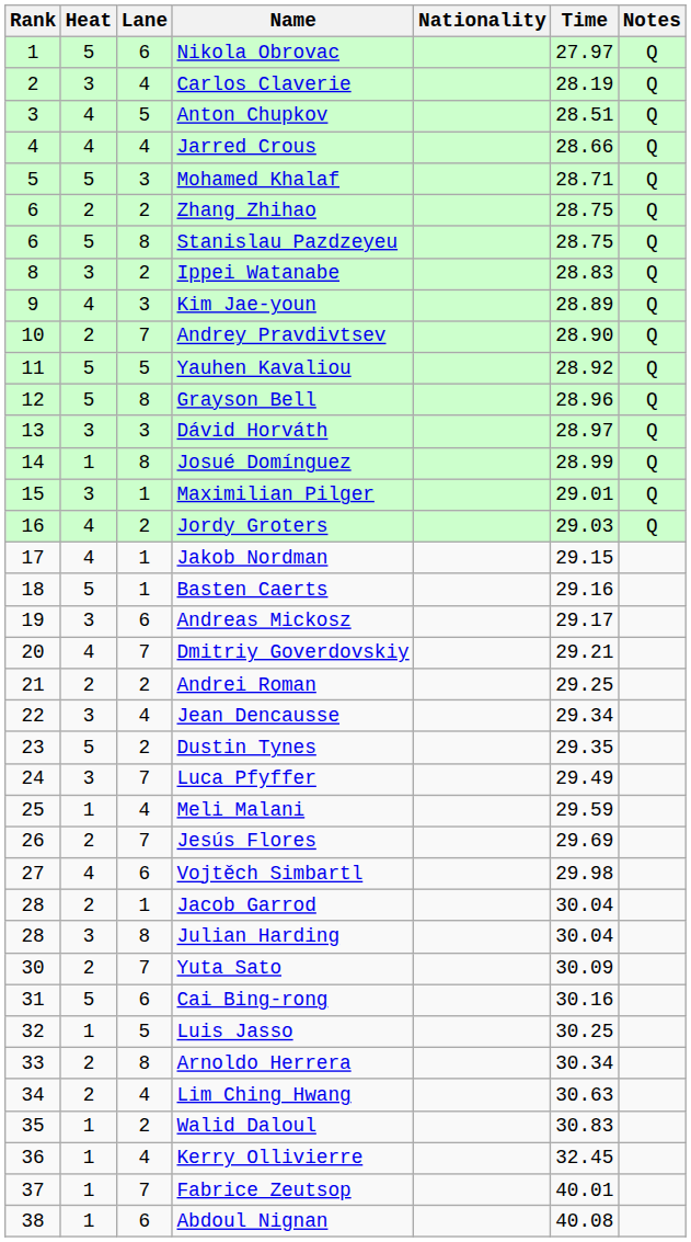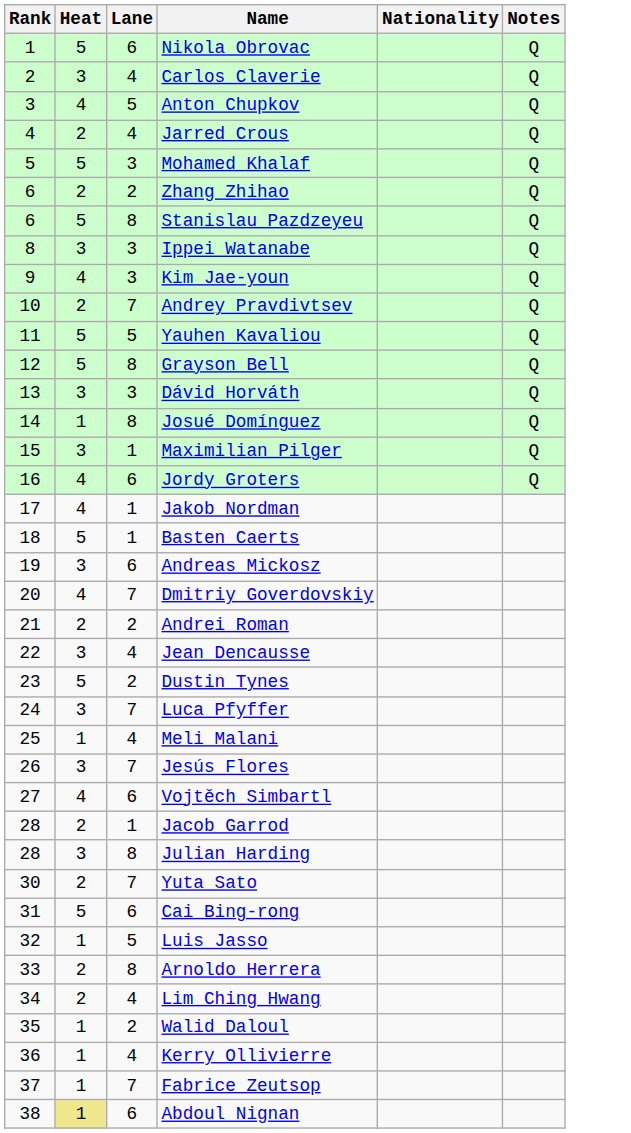 <table class="wikitable sortable" style="text-align:center">
 <tr>
 <th>Rank</th>
 <th>Heat</th>
 <th>Lane</th>
 <th>Name</th>
 <th>Nationality</th>
-<th>Time</th>
 <th>Notes</th>
 </tr>
 <tr bgcolor=ccffcc>
 <td>1</td>
 <td>5</td>
 <td>6</td>
 <td align=left><a href='#'>Nikola Obrovac</a></td>
 <td align=left></td>
-<td>27.97</td>
 <td>Q</td>
 </tr>
 <tr bgcolor=ccffcc>
 <td>2</td>
 <td>3</td>
 <td>4</td>
 <td align=left><a href='#'>Carlos Claverie</a></td>
 <td align=left></td>
-<td>28.19</td>
 <td>Q</td>
 </tr>
 <tr bgcolor=ccffcc>
 <td>3</td>
 <td>4</td>
 <td>5</td>
 <td align=left><a href='#'>Anton Chupkov</a></td>
 <td align=left></td>
-<td>28.51</td>
 <td>Q</td>
 </tr>
 <tr bgcolor=ccffcc>
 <td>4</td>
-<td>4</td>
+<td>2</td>
 <td>4</td>
 <td align=left><a href='#'>Jarred Crous</a></td>
 <td align=left></td>
-<td>28.66</td>
 <td>Q</td>
 </tr>
 <tr bgcolor=ccffcc>
 <td>5</td>
 <td>5</td>
 <td>3</td>
 <td align=left><a href='#'>Mohamed Khalaf</a></td>
 <td align=left></td>
-<td>28.71</td>
 <td>Q</td>
 </tr>
 <tr bgcolor=ccffcc>
 <td>6</td>
 <td>2</td>
 <td>2</td>
 <td align=left><a href='#'>Zhang Zhihao</a></td>
 <td align=left></td>
-<td>28.75</td>
 <td>Q</td>
 </tr>
 <tr bgcolor=ccffcc>
 <td>6</td>
 <td>5</td>
 <td>8</td>
 <td align=left><a href='#'>Stanislau Pazdzeyeu</a></td>
 <td align=left></td>
-<td>28.75</td>
 <td>Q</td>
 </tr>
 <tr bgcolor=ccffcc>
 <td>8</td>
 <td>3</td>
-<td>2</td>
+<td>3</td>
 <td align=left><a href='#'>Ippei Watanabe</a></td>
 <td align=left></td>
-<td>28.83</td>
 <td>Q</td>
 </tr>
 <tr bgcolor=ccffcc>
 <td>9</td>
 <td>4</td>
 <td>3</td>
 <td align=left><a href='#'>Kim Jae-youn</a></td>
 <td align=left></td>
-<td>28.89</td>
 <td>Q</td>
 </tr>
 <tr bgcolor=ccffcc>
 <td>10</td>
 <td>2</td>
 <td>7</td>
 <td align=left><a href='#'>Andrey Pravdivtsev</a></td>
 <td align=left></td>
-<td>28.90</td>
 <td>Q</td>
 </tr>
 <tr bgcolor=ccffcc>
 <td>11</td>
 <td>5</td>
 <td>5</td>
 <td align=left><a href='#'>Yauhen Kavaliou</a></td>
 <td align=left></td>
-<td>28.92</td>
 <td>Q</td>
 </tr>
 <tr bgcolor=ccffcc>
 <td>12</td>
 <td>5</td>
 <td>8</td>
 <td align=left><a href='#'>Grayson Bell</a></td>
 <td align=left></td>
-<td>28.96</td>
 <td>Q</td>
 </tr>
 <tr bgcolor=ccffcc>
 <td>13</td>
 <td>3</td>
 <td>3</td>
 <td align=left><a href='#'>Dávid Horváth</a></td>
 <td align=left></td>
-<td>28.97</td>
 <td>Q</td>
 </tr>
 <tr bgcolor=ccffcc>
 <td>14</td>
 <td>1</td>
 <td>8</td>
 <td align=left><a href='#'>Josué Domínguez</a></td>
 <td align=left></td>
-<td>28.99</td>
 <td>Q</td>
 </tr>
 <tr bgcolor=ccffcc>
 <td>15</td>
 <td>3</td>
 <td>1</td>
 <td align=left><a href='#'>Maximilian Pilger</a></td>
 <td align=left></td>
-<td>29.01</td>
 <td>Q</td>
 </tr>
 <tr bgcolor=ccffcc>
 <td>16</td>
 <td>4</td>
-<td>2</td>
+<td>6</td>
 <td align=left><a href='#'>Jordy Groters</a></td>
 <td align=left></td>
-<td>29.03</td>
 <td>Q</td>
 </tr>
 <tr>
 <td>17</td>
 <td>4</td>
 <td>1</td>
 <td align=left><a href='#'>Jakob Nordman</a></td>
 <td align=left></td>
-<td>29.15</td>
 <td></td>
 </tr>
 <tr>
 <td>18</td>
 <td>5</td>
 <td>1</td>
 <td align=left><a href='#'>Basten Caerts</a></td>
 <td align=left></td>
-<td>29.16</td>
 <td></td>
 </tr>
 <tr>
 <td>19</td>
 <td>3</td>
 <td>6</td>
 <td align=left><a href='#'>Andreas Mickosz</a></td>
 <td align=left></td>
-<td>29.17</td>
 <td></td>
 </tr>
 <tr>
 <td>20</td>
 <td>4</td>
 <td>7</td>
 <td align=left><a href='#'>Dmitriy Goverdovskiy</a></td>
 <td align=left></td>
-<td>29.21</td>
 <td></td>
 </tr>
 <tr>
 <td>21</td>
 <td>2</td>
 <td>2</td>
 <td align=left><a href='#'>Andrei Roman</a></td>
 <td align=left></td>
-<td>29.25</td>
 <td></td>
 </tr>
 <tr>
 <td>22</td>
 <td>3</td>
 <td>4</td>
 <td align=left><a href='#'>Jean Dencausse</a></td>
 <td align=left></td>
-<td>29.34</td>
 <td></td>
 </tr>
 <tr>
 <td>23</td>
 <td>5</td>
 <td>2</td>
 <td align=left><a href='#'>Dustin Tynes</a></td>
 <td align=left></td>
-<td>29.35</td>
 <td></td>
 </tr>
 <tr>
 <td>24</td>
 <td>3</td>
 <td>7</td>
 <td align=left><a href='#'>Luca Pfyffer</a></td>
 <td align=left></td>
-<td>29.49</td>
 <td></td>
 </tr>
 <tr>
 <td>25</td>
 <td>1</td>
 <td>4</td>
 <td align=left><a href='#'>Meli Malani</a></td>
 <td align=left></td>
-<td>29.59</td>
 <td></td>
 </tr>
 <tr>
 <td>26</td>
-<td>2</td>
+<td>3</td>
 <td>7</td>
 <td align=left><a href='#'>Jesús Flores</a></td>
 <td align=left></td>
-<td>29.69</td>
 <td></td>
 </tr>
 <tr>
 <td>27</td>
 <td>4</td>
 <td>6</td>
 <td align=left><a href='#'>Vojtěch Simbartl</a></td>
 <td align=left></td>
-<td>29.98</td>
 <td></td>
 </tr>
 <tr>
 <td>28</td>
 <td>2</td>
 <td>1</td>
 <td align=left><a href='#'>Jacob Garrod</a></td>
 <td align=left></td>
-<td>30.04</td>
 <td></td>
 </tr>
 <tr>
 <td>28</td>
 <td>3</td>
 <td>8</td>
 <td align=left><a href='#'>Julian Harding</a></td>
 <td align=left></td>
-<td>30.04</td>
 <td></td>
 </tr>
 <tr>
 <td>30</td>
 <td>2</td>
 <td>7</td>
 <td align=left><a href='#'>Yuta Sato</a></td>
 <td align=left></td>
-<td>30.09</td>
 <td></td>
 </tr>
 <tr>
 <td>31</td>
 <td>5</td>
 <td>6</td>
 <td align=left><a href='#'>Cai Bing-rong</a></td>
 <td align=left></td>
-<td>30.16</td>
 <td></td>
 </tr>
 <tr>
 <td>32</td>
 <td>1</td>
 <td>5</td>
 <td align=left><a href='#'>Luis Jasso</a></td>
 <td align=left></td>
-<td>30.25</td>
 <td></td>
 </tr>
 <tr>
 <td>33</td>
 <td>2</td>
 <td>8</td>
 <td align=left><a href='#'>Arnoldo Herrera</a></td>
 <td align=left></td>
-<td>30.34</td>
 <td></td>
 </tr>
 <tr>
 <td>34</td>
 <td>2</td>
 <td>4</td>
 <td align=left><a href='#'>Lim Ching Hwang</a></td>
 <td align=left></td>
-<td>30.63</td>
 <td></td>
 </tr>
 <tr>
 <td>35</td>
 <td>1</td>
 <td>2</td>
 <td align=left><a href='#'>Walid Daloul</a></td>
 <td align=left></td>
-<td>30.83</td>
 <td></td>
 </tr>
 <tr>
 <td>36</td>
 <td>1</td>
 <td>4</td>
 <td align=left><a href='#'>Kerry Ollivierre</a></td>
 <td align=left></td>
-<td>32.45</td>
 <td></td>
 </tr>
 <tr>
 <td>37</td>
 <td>1</td>
 <td>7</td>
 <td align=left><a href='#'>Fabrice Zeutsop</a></td>
 <td align=left></td>
-<td>40.01</td>
 <td></td>
 </tr>
 <tr>
 <td>38</td>
-<td>1</td>
+<td style="background: khaki;">1</td>
 <td>6</td>
 <td align=left><a href='#'>Abdoul Nignan</a></td>
 <td align=left></td>
-<td>40.08</td>
 <td></td>
 </tr>
 </table>
